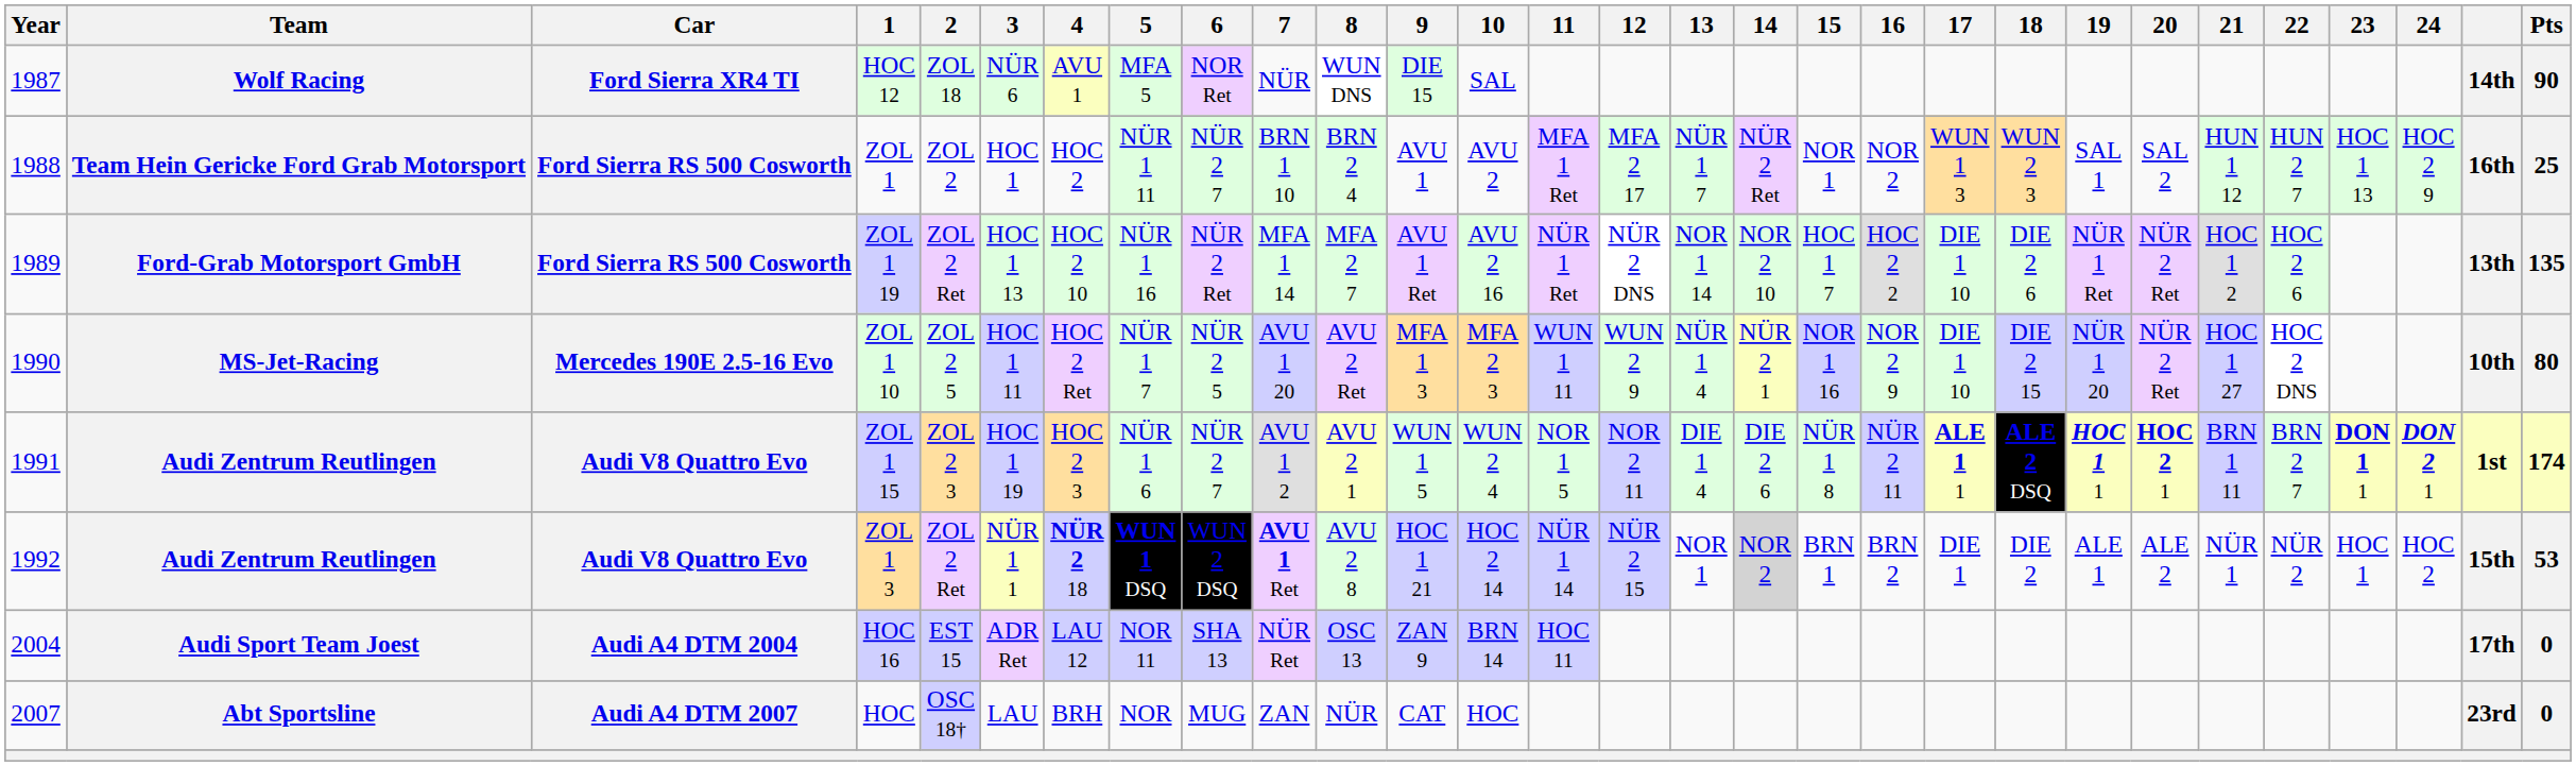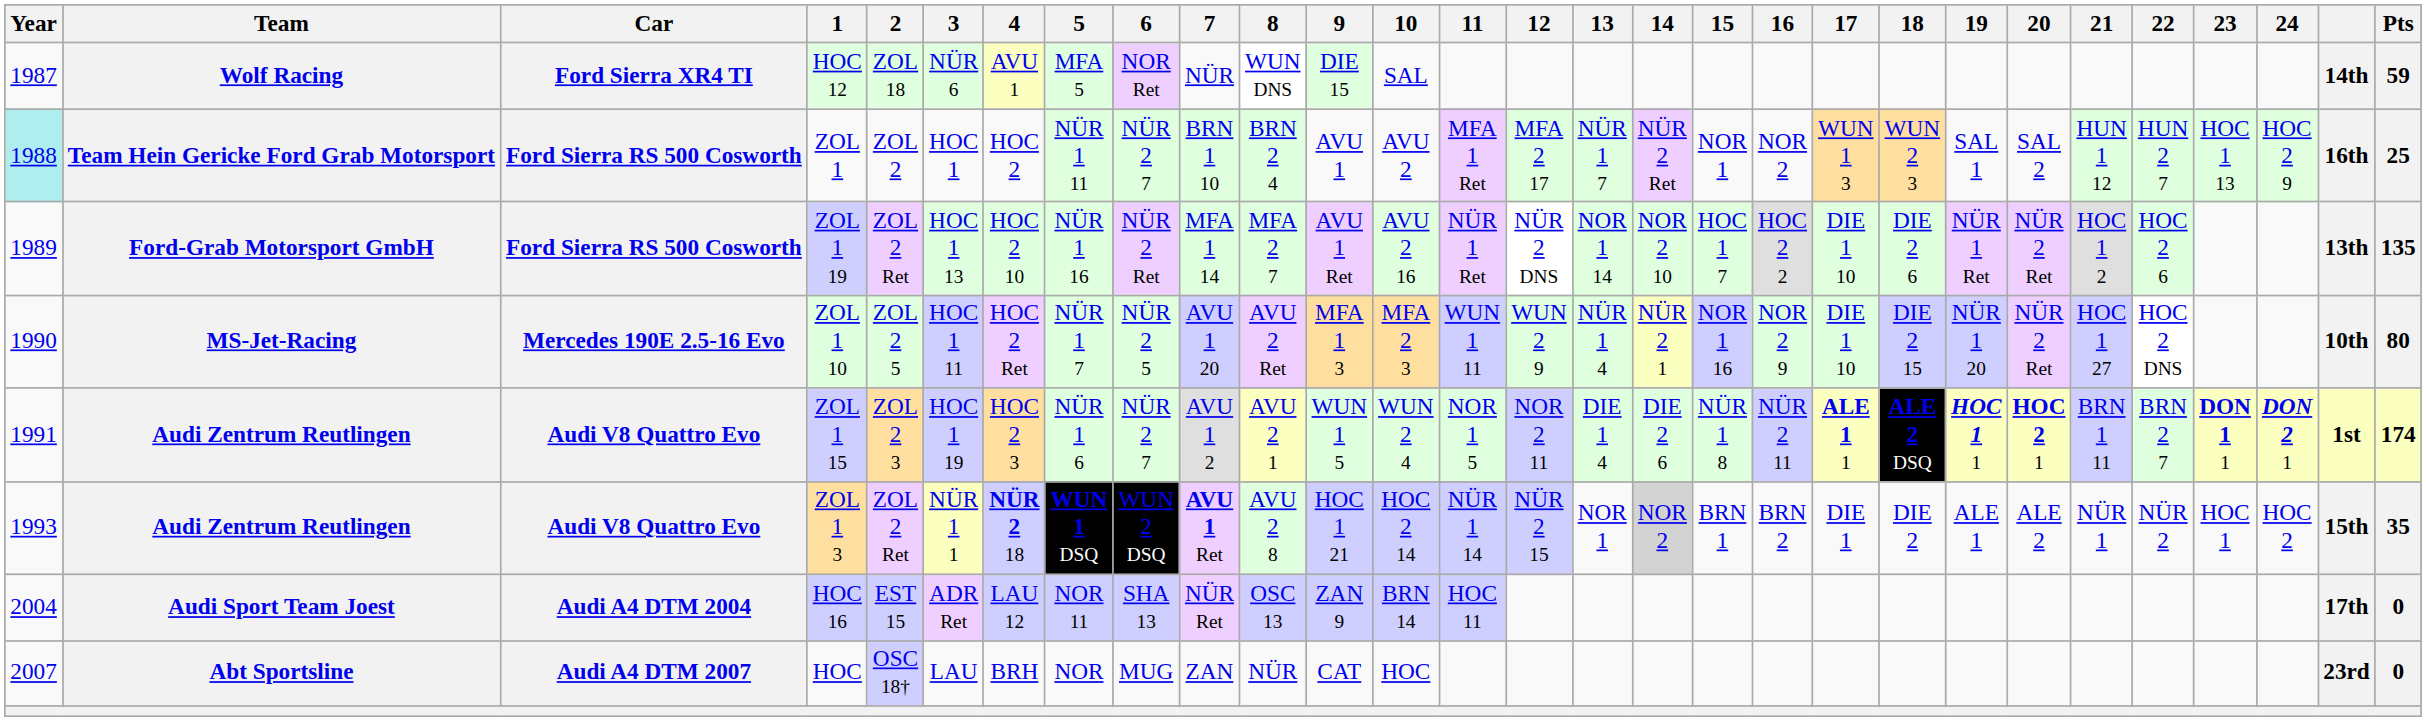 <table class="wikitable" border="1" style="text-align:center; font-size:85%;">
 <tr>
 <th>Year</th>
 <th>Team</th>
 <th>Car</th>
 <th>1</th>
 <th>2</th>
 <th>3</th>
 <th>4</th>
 <th>5</th>
 <th>6</th>
 <th>7</th>
 <th>8</th>
 <th>9</th>
 <th>10</th>
 <th>11</th>
 <th>12</th>
 <th>13</th>
 <th>14</th>
 <th>15</th>
 <th>16</th>
 <th>17</th>
 <th>18</th>
 <th>19</th>
 <th>20</th>
 <th>21</th>
 <th>22</th>
 <th>23</th>
 <th>24</th>
 <th></th>
 <th>Pts</th>
 </tr>
 <tr>
 <td><a href='#'>1987</a></td>
 <th nowrap><a href='#'>Wolf Racing</a></th>
 <th nowrap><a href='#'>Ford Sierra XR4 TI</a></th>
 <td style="background:#DFFFDF;"><a href='#'>HOC</a><br><small>12</small></td>
 <td style="background:#DFFFDF;"><a href='#'>ZOL</a><br><small>18</small></td>
 <td style="background:#DFFFDF;"><a href='#'>NÜR</a><br><small>6</small></td>
 <td style="background:#FBFFBF;"><a href='#'>AVU</a><br><small>1</small></td>
 <td style="background:#DFFFDF;"><a href='#'>MFA</a><br><small>5</small></td>
 <td style="background:#EFCFFF;"><a href='#'>NOR</a><br><small>Ret</small></td>
 <td><a href='#'>NÜR</a></td>
 <td style="background:#FFFFFF;"><a href='#'>WUN</a><br><small>DNS</small></td>
 <td style="background:#DFFFDF;"><a href='#'>DIE</a><br><small>15</small></td>
 <td><a href='#'>SAL</a></td>
 <td></td>
 <td></td>
 <td></td>
 <td></td>
 <td></td>
 <td></td>
 <td></td>
 <td></td>
 <td></td>
 <td></td>
 <td></td>
 <td></td>
 <td></td>
 <td></td>
 <th>14th</th>
-<th>90</th>
+<th>59</th>
 </tr>
 <tr>
-<td><a href='#'>1988</a></td>
+<td style="background: paleturquoise;"><a href='#'>1988</a></td>
 <th nowrap><a href='#'>Team Hein Gericke Ford Grab Motorsport</a></th>
 <th nowrap><a href='#'>Ford Sierra RS 500 Cosworth</a></th>
 <td><a href='#'>ZOL<br>1</a></td>
 <td><a href='#'>ZOL<br>2</a></td>
 <td><a href='#'>HOC<br>1</a></td>
 <td><a href='#'>HOC<br>2</a></td>
 <td style="background:#DFFFDF;"><a href='#'>NÜR<br>1</a><br><small>11</small></td>
 <td style="background:#DFFFDF;"><a href='#'>NÜR<br>2</a><br><small>7</small></td>
 <td style="background:#DFFFDF;"><a href='#'>BRN<br>1</a><br><small>10</small></td>
 <td style="background:#DFFFDF;"><a href='#'>BRN<br>2</a><br><small>4</small></td>
 <td><a href='#'>AVU<br>1</a></td>
 <td><a href='#'>AVU<br>2</a></td>
 <td style="background:#EFCFFF;"><a href='#'>MFA<br>1</a><br><small>Ret</small></td>
 <td style="background:#DFFFDF;"><a href='#'>MFA<br>2</a><br><small>17</small></td>
 <td style="background:#DFFFDF;"><a href='#'>NÜR<br>1</a><br><small>7</small></td>
 <td style="background:#EFCFFF;"><a href='#'>NÜR<br>2</a><br><small>Ret</small></td>
 <td><a href='#'>NOR<br>1</a></td>
 <td><a href='#'>NOR<br>2</a></td>
 <td style="background:#FFDF9F;"><a href='#'>WUN<br>1</a><br><small>3</small></td>
 <td style="background:#FFDF9F;"><a href='#'>WUN<br>2</a><br><small>3</small></td>
 <td><a href='#'>SAL<br>1</a></td>
 <td><a href='#'>SAL<br>2</a></td>
 <td style="background:#DFFFDF;"><a href='#'>HUN<br>1</a><br><small>12</small></td>
 <td style="background:#DFFFDF;"><a href='#'>HUN<br>2</a><br><small>7</small></td>
 <td style="background:#DFFFDF;"><a href='#'>HOC<br>1</a><br><small>13</small></td>
 <td style="background:#DFFFDF;"><a href='#'>HOC<br>2</a><br><small>9</small></td>
 <th>16th</th>
 <th>25</th>
 </tr>
 <tr>
 <td><a href='#'>1989</a></td>
 <th nowrap><a href='#'>Ford-Grab Motorsport GmbH</a></th>
 <th nowrap><a href='#'>Ford Sierra RS 500 Cosworth</a></th>
 <td style="background:#CFCFFF;"><a href='#'>ZOL<br>1</a><br><small>19</small></td>
 <td style="background:#EFCFFF;"><a href='#'>ZOL<br>2</a><br><small>Ret</small></td>
 <td style="background:#DFFFDF;"><a href='#'>HOC<br>1</a><br><small>13</small></td>
 <td style="background:#DFFFDF;"><a href='#'>HOC<br>2</a><br><small>10</small></td>
 <td style="background:#DFFFDF;"><a href='#'>NÜR<br>1</a><br><small>16</small></td>
 <td style="background:#EFCFFF;"><a href='#'>NÜR<br>2</a><br><small>Ret</small></td>
 <td style="background:#DFFFDF;"><a href='#'>MFA<br>1</a><br><small>14</small></td>
 <td style="background:#DFFFDF;"><a href='#'>MFA<br>2</a><br><small>7</small></td>
 <td style="background:#EFCFFF;"><a href='#'>AVU<br>1</a><br><small>Ret</small></td>
 <td style="background:#DFFFDF;"><a href='#'>AVU<br>2</a><br><small>16</small></td>
 <td style="background:#EFCFFF;"><a href='#'>NÜR<br>1</a><br><small>Ret</small></td>
 <td style="background:#FFFFFF;"><a href='#'>NÜR<br>2</a><br><small>DNS</small></td>
 <td style="background:#DFFFDF;"><a href='#'>NOR<br>1</a><br><small>14</small></td>
 <td style="background:#DFFFDF;"><a href='#'>NOR<br>2</a><br><small>10</small></td>
 <td style="background:#DFFFDF;"><a href='#'>HOC<br>1</a><br><small>7</small></td>
 <td style="background:#DFDFDF;"><a href='#'>HOC<br>2</a><br><small>2</small></td>
 <td style="background:#DFFFDF;"><a href='#'>DIE<br>1</a><br><small>10</small></td>
 <td style="background:#DFFFDF;"><a href='#'>DIE<br>2</a><br><small>6</small></td>
 <td style="background:#EFCFFF;"><a href='#'>NÜR<br>1</a><br><small>Ret</small></td>
 <td style="background:#EFCFFF;"><a href='#'>NÜR<br>2</a><br><small>Ret</small></td>
 <td style="background:#DFDFDF;"><a href='#'>HOC<br>1</a><br><small>2</small></td>
 <td style="background:#DFFFDF;"><a href='#'>HOC<br>2</a><br><small>6</small></td>
 <td></td>
 <td></td>
 <th>13th</th>
 <th>135</th>
 </tr>
 <tr>
 <td><a href='#'>1990</a></td>
 <th nowrap><a href='#'>MS-Jet-Racing</a></th>
 <th nowrap><a href='#'>Mercedes 190E 2.5-16 Evo</a></th>
 <td style="background:#DFFFDF;"><a href='#'>ZOL<br>1</a><br><small>10</small></td>
 <td style="background:#DFFFDF;"><a href='#'>ZOL<br>2</a><br><small>5</small></td>
 <td style="background:#CFCFFF;"><a href='#'>HOC<br>1</a><br><small>11</small></td>
 <td style="background:#EFCFFF;"><a href='#'>HOC<br>2</a><br><small>Ret</small></td>
 <td style="background:#DFFFDF;"><a href='#'>NÜR<br>1</a><br><small>7</small></td>
 <td style="background:#DFFFDF;"><a href='#'>NÜR<br>2</a><br><small>5</small></td>
 <td style="background:#CFCFFF;"><a href='#'>AVU<br>1</a><br><small>20</small></td>
 <td style="background:#EFCFFF;"><a href='#'>AVU<br>2</a><br><small>Ret</small></td>
 <td style="background:#FFDF9F;"><a href='#'>MFA<br>1</a><br><small>3</small></td>
 <td style="background:#FFDF9F;"><a href='#'>MFA<br>2</a><br><small>3</small></td>
 <td style="background:#CFCFFF;"><a href='#'>WUN<br>1</a><br><small>11</small></td>
 <td style="background:#DFFFDF;"><a href='#'>WUN<br>2</a><br><small>9</small></td>
 <td style="background:#DFFFDF;"><a href='#'>NÜR<br>1</a><br><small>4</small></td>
 <td style="background:#FBFFBF;"><a href='#'>NÜR<br>2</a><br><small>1</small></td>
 <td style="background:#CFCFFF;"><a href='#'>NOR<br>1</a><br><small>16</small></td>
 <td style="background:#DFFFDF;"><a href='#'>NOR<br>2</a><br><small>9</small></td>
 <td style="background:#DFFFDF;"><a href='#'>DIE<br>1</a><br><small>10</small></td>
 <td style="background:#CFCFFF;"><a href='#'>DIE<br>2</a><br><small>15</small></td>
 <td style="background:#CFCFFF;"><a href='#'>NÜR<br>1</a><br><small>20</small></td>
 <td style="background:#EFCFFF;"><a href='#'>NÜR<br>2</a><br><small>Ret</small></td>
 <td style="background:#CFCFFF;"><a href='#'>HOC<br>1</a><br><small>27</small></td>
 <td style="background:#FFFFFF;"><a href='#'>HOC<br>2</a><br><small>DNS</small></td>
 <td></td>
 <td></td>
 <th>10th</th>
 <th>80</th>
 </tr>
 <tr>
 <td><a href='#'>1991</a></td>
 <th nowrap><a href='#'>Audi Zentrum Reutlingen</a></th>
 <th nowrap><a href='#'>Audi V8 Quattro Evo</a></th>
 <td style="background:#CFCFFF;"><a href='#'>ZOL<br>1</a><br><small>15</small></td>
 <td style="background:#FFDF9F;"><a href='#'>ZOL<br>2</a><br><small>3</small></td>
 <td style="background:#CFCFFF;"><a href='#'>HOC<br>1</a><br><small>19</small></td>
 <td style="background:#FFDF9F;"><a href='#'>HOC<br>2</a><br><small>3</small></td>
 <td style="background:#DFFFDF;"><a href='#'>NÜR<br>1</a><br><small>6</small></td>
 <td style="background:#DFFFDF;"><a href='#'>NÜR<br>2</a><br><small>7</small></td>
 <td style="background:#DFDFDF;"><a href='#'>AVU<br>1</a><br><small>2</small></td>
 <td style="background:#FBFFBF;"><a href='#'>AVU<br>2</a><br><small>1</small></td>
 <td style="background:#DFFFDF;"><a href='#'>WUN<br>1</a><br><small>5</small></td>
 <td style="background:#DFFFDF;"><a href='#'>WUN<br>2</a><br><small>4</small></td>
 <td style="background:#DFFFDF;"><a href='#'>NOR<br>1</a><br><small>5</small></td>
 <td style="background:#CFCFFF;"><a href='#'>NOR<br>2</a><br><small>11</small></td>
 <td style="background:#DFFFDF;"><a href='#'>DIE<br>1</a><br><small>4</small></td>
 <td style="background:#DFFFDF;"><a href='#'>DIE<br>2</a><br><small>6</small></td>
 <td style="background:#DFFFDF;"><a href='#'>NÜR<br>1</a><br><small>8</small></td>
 <td style="background:#CFCFFF;"><a href='#'>NÜR<br>2</a><br><small>11</small></td>
 <td style="background:#FBFFBF;"><strong><a href='#'>ALE<br>1</a></strong><br><small>1</small></td>
 <td style="background:#000000; color:white"><strong><a href='#'><span>ALE<br>2</span></a></strong><br><small>DSQ</small></td>
 <td style="background:#FBFFBF;"><strong><em><a href='#'>HOC<br>1</a></em></strong><br><small>1</small></td>
 <td style="background:#FBFFBF;"><strong><a href='#'>HOC<br>2</a></strong><br><small>1</small></td>
 <td style="background:#CFCFFF;"><a href='#'>BRN<br>1</a><br><small>11</small></td>
 <td style="background:#DFFFDF;"><a href='#'>BRN<br>2</a><br><small>7</small></td>
 <td style="background:#FBFFBF;"><strong><a href='#'>DON<br>1</a></strong><br><small>1</small></td>
 <td style="background:#FBFFBF;"><strong><em><a href='#'>DON<br>2</a></em></strong><br><small>1</small></td>
 <th style="background:#FBFFBF;">1st</th>
 <th style="background:#FBFFBF;">174</th>
 </tr>
 <tr>
-<td><a href='#'>1992</a></td>
+<td><a href='#'>1993</a></td>
 <th nowrap><a href='#'>Audi Zentrum Reutlingen</a></th>
 <th nowrap><a href='#'>Audi V8 Quattro Evo</a></th>
 <td style="background:#FFDF9F;"><a href='#'>ZOL<br>1</a><br><small>3</small></td>
 <td style="background:#EFCFFF;"><a href='#'>ZOL<br>2</a><br><small>Ret</small></td>
 <td style="background:#FBFFBF;"><a href='#'>NÜR<br>1</a><br><small>1</small></td>
 <td style="background:#CFCFFF;"><strong><a href='#'>NÜR<br>2</a></strong><br><small>18</small></td>
 <td style="background:#000000; color:white"><strong><a href='#'><span>WUN<br>1</span></a></strong><br><small>DSQ</small></td>
 <td style="background:#000000; color:white"><a href='#'><span>WUN<br>2</span></a><br><small>DSQ</small></td>
 <td style="background:#EFCFFF;"><strong><a href='#'>AVU<br>1</a></strong><br><small>Ret</small></td>
 <td style="background:#DFFFDF;"><a href='#'>AVU<br>2</a><br><small>8</small></td>
 <td style="background:#CFCFFF;"><a href='#'>HOC<br>1</a><br><small>21</small></td>
 <td style="background:#CFCFFF;"><a href='#'>HOC<br>2</a><br><small>14</small></td>
 <td style="background:#CFCFFF;"><a href='#'>NÜR<br>1</a><br><small>14</small></td>
 <td style="background:#CFCFFF;"><a href='#'>NÜR<br>2</a><br><small>15</small></td>
 <td><a href='#'>NOR<br>1</a></td>
 <td style="background: lightgrey;"><a href='#'>NOR<br>2</a></td>
 <td><a href='#'>BRN<br>1</a></td>
 <td><a href='#'>BRN<br>2</a></td>
 <td><a href='#'>DIE<br>1</a></td>
 <td><a href='#'>DIE<br>2</a></td>
 <td><a href='#'>ALE<br>1</a></td>
 <td><a href='#'>ALE<br>2</a></td>
 <td><a href='#'>NÜR<br>1</a></td>
 <td><a href='#'>NÜR<br>2</a></td>
 <td><a href='#'>HOC<br>1</a></td>
 <td><a href='#'>HOC<br>2</a></td>
 <th>15th</th>
-<th>53</th>
+<th>35</th>
 </tr>
 <tr>
 <td><a href='#'>2004</a></td>
 <th nowrap><a href='#'>Audi Sport Team Joest</a></th>
 <th nowrap><a href='#'>Audi A4 DTM 2004</a></th>
 <td style="background:#CFCFFF;"><a href='#'>HOC</a><br><small>16</small></td>
 <td style="background:#CFCFFF;"><a href='#'>EST</a><br><small>15</small></td>
 <td style="background:#EFCFFF;"><a href='#'>ADR</a><br><small>Ret</small></td>
 <td style="background:#CFCFFF;"><a href='#'>LAU</a><br><small>12</small></td>
 <td style="background:#CFCFFF;"><a href='#'>NOR</a><br><small>11</small></td>
 <td style="background:#CFCFFF;"><a href='#'>SHA</a><br><small>13</small></td>
 <td style="background:#EFCFFF;"><a href='#'>NÜR</a><br><small>Ret</small></td>
 <td style="background:#CFCFFF;"><a href='#'>OSC</a><br><small>13</small></td>
 <td style="background:#CFCFFF;"><a href='#'>ZAN</a><br><small>9</small></td>
 <td style="background:#CFCFFF;"><a href='#'>BRN</a><br><small>14</small></td>
 <td style="background:#CFCFFF;"><a href='#'>HOC</a><br><small>11</small></td>
 <td></td>
 <td></td>
 <td></td>
 <td></td>
 <td></td>
 <td></td>
 <td></td>
 <td></td>
 <td></td>
 <td></td>
 <td></td>
 <td></td>
 <td></td>
 <th>17th</th>
 <th>0</th>
 </tr>
 <tr>
 <td><a href='#'>2007</a></td>
 <th nowrap><a href='#'>Abt Sportsline</a></th>
 <th nowrap><a href='#'>Audi A4 DTM 2007</a></th>
 <td><a href='#'>HOC</a></td>
 <td style="background:#CFCFFF;"><a href='#'>OSC</a><br><small>18†</small></td>
 <td><a href='#'>LAU</a></td>
 <td><a href='#'>BRH</a></td>
 <td><a href='#'>NOR</a></td>
 <td><a href='#'>MUG</a></td>
 <td><a href='#'>ZAN</a></td>
 <td><a href='#'>NÜR</a></td>
 <td><a href='#'>CAT</a></td>
 <td><a href='#'>HOC</a></td>
 <td></td>
 <td></td>
 <td></td>
 <td></td>
 <td></td>
 <td></td>
 <td></td>
 <td></td>
 <td></td>
 <td></td>
 <td></td>
 <td></td>
 <td></td>
 <td></td>
 <th>23rd</th>
 <th>0</th>
 </tr>
 <tr>
 <th colspan="29"></th>
 </tr>
 </table>
